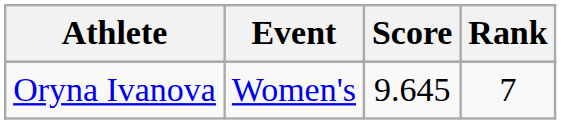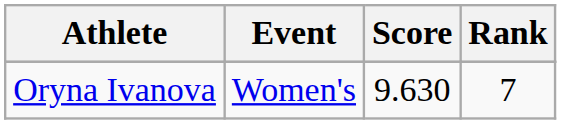 <table class=wikitable style="font-size:90%">
 <tr>
 <th>Athlete</th>
 <th>Event</th>
 <th>Score</th>
 <th>Rank</th>
 </tr>
 <tr style="font-size:95%">
 </tr>
 <tr align=center>
 <td align=left><a href='#'>Oryna Ivanova</a></td>
 <td align=left><a href='#'>Women's</a></td>
-<td>9.645</td>
+<td>9.630</td>
 <td>7</td>
 </tr>
 </table>
